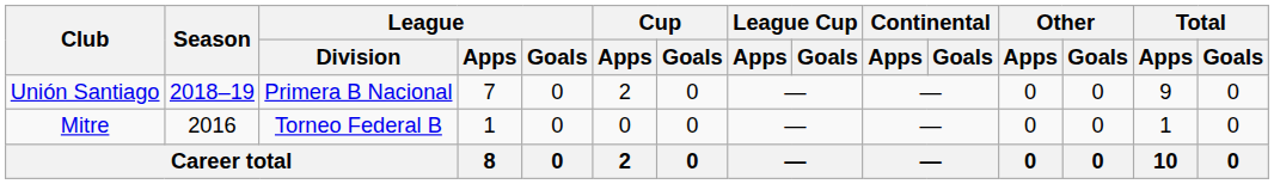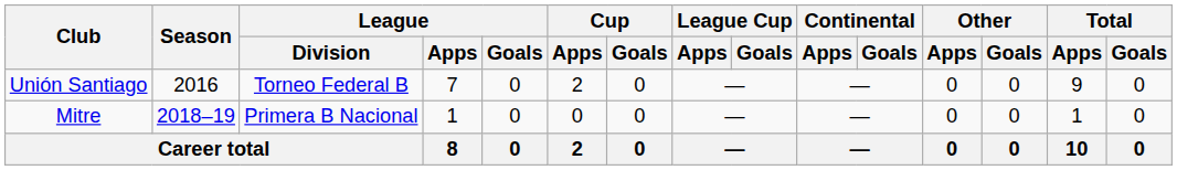 <table class="wikitable" style="text-align:center">
 <tr>
 <th rowspan="2">Club</th>
 <th rowspan="2">Season</th>
 <th colspan="3">League</th>
 <th colspan="2">Cup</th>
 <th colspan="2">League Cup</th>
 <th colspan="2">Continental</th>
 <th colspan="2">Other</th>
 <th colspan="2">Total</th>
 </tr>
 <tr>
 <th>Division</th>
 <th>Apps</th>
 <th>Goals</th>
 <th>Apps</th>
 <th>Goals</th>
 <th>Apps</th>
 <th>Goals</th>
 <th>Apps</th>
 <th>Goals</th>
 <th>Apps</th>
 <th>Goals</th>
 <th>Apps</th>
 <th>Goals</th>
 </tr>
 <tr>
 <td rowspan="1"><a href='#'>Unión Santiago</a></td>
-<td><a href='#'>2018–19</a></td>
-<td rowspan="1"><a href='#'>Primera B Nacional</a></td>
+<td>2016</td>
+<td rowspan="1"><a href='#'>Torneo Federal B</a></td>
 <td>7</td>
 <td>0</td>
 <td>2</td>
 <td>0</td>
 <td colspan="2">—</td>
 <td colspan="2">—</td>
 <td>0</td>
 <td>0</td>
 <td>9</td>
 <td>0</td>
 </tr>
 <tr>
 <td rowspan="1"><a href='#'>Mitre</a></td>
-<td>2016</td>
-<td rowspan="1"><a href='#'>Torneo Federal B</a></td>
+<td><a href='#'>2018–19</a></td>
+<td rowspan="1"><a href='#'>Primera B Nacional</a></td>
 <td>1</td>
 <td>0</td>
 <td>0</td>
 <td>0</td>
 <td colspan="2">—</td>
 <td colspan="2">—</td>
 <td>0</td>
 <td>0</td>
 <td>1</td>
 <td>0</td>
 </tr>
 <tr>
 <th colspan="3">Career total</th>
 <th>8</th>
 <th>0</th>
 <th>2</th>
 <th>0</th>
 <th colspan="2">—</th>
 <th colspan="2">—</th>
 <th>0</th>
 <th>0</th>
 <th>10</th>
 <th>0</th>
 </tr>
 </table>
